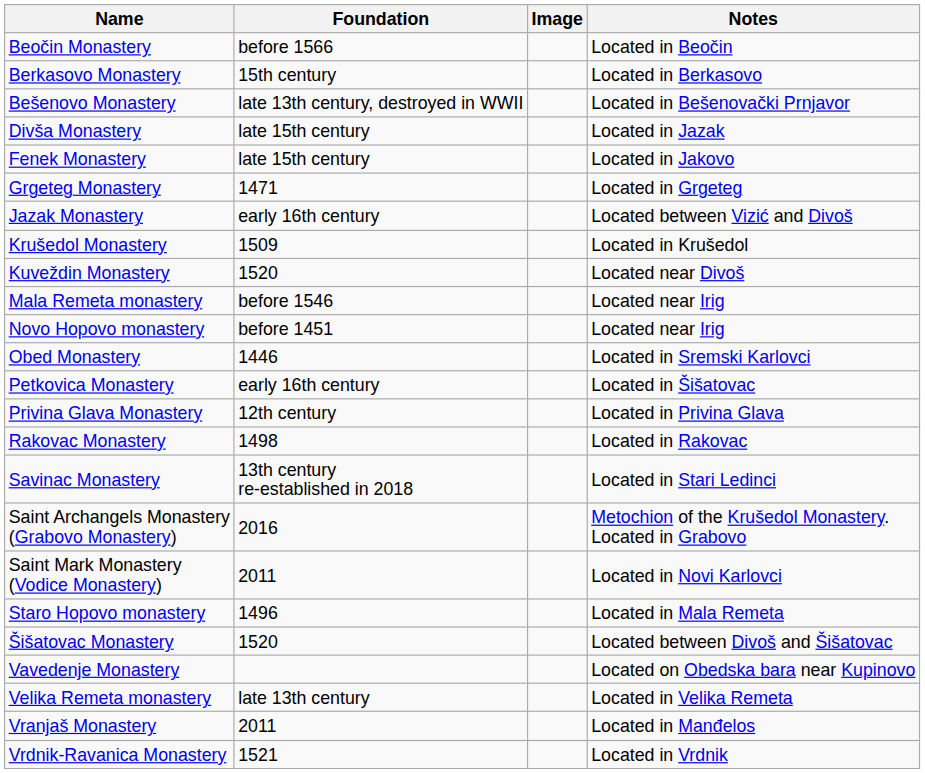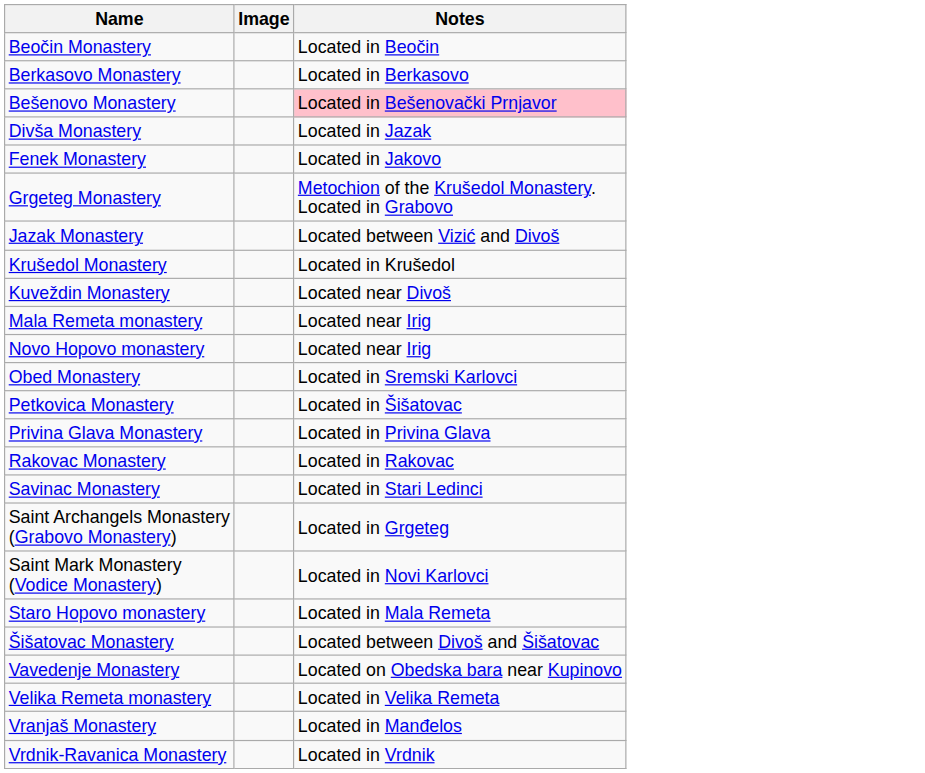 <table class="wikitable" style="font-size:95%;">
 <tr>
 <th>Name</th>
-<th>Foundation</th>
 <th>Image</th>
 <th>Notes</th>
 </tr>
 <tr>
 <td><a href='#'>Beočin Monastery</a></td>
-<td>before 1566</td>
 <td></td>
 <td>Located in <a href='#'>Beočin</a></td>
 </tr>
 <tr>
 <td><a href='#'>Berkasovo Monastery</a><br></td>
-<td>15th century</td>
 <td></td>
 <td>Located in <a href='#'>Berkasovo</a></td>
 </tr>
 <tr>
 <td><a href='#'>Bešenovo Monastery</a></td>
-<td>late 13th century, destroyed in WWII</td>
 <td></td>
-<td>Located in <a href='#'>Bešenovački Prnjavor</a></td>
+<td style="background: pink;">Located in <a href='#'>Bešenovački Prnjavor</a></td>
 </tr>
 <tr>
 <td><a href='#'>Divša Monastery</a></td>
-<td>late 15th century</td>
 <td></td>
 <td>Located in <a href='#'>Jazak</a></td>
 </tr>
 <tr>
 <td><a href='#'>Fenek Monastery</a><br></td>
-<td>late 15th century</td>
 <td></td>
 <td>Located in <a href='#'>Jakovo</a></td>
 </tr>
 <tr>
 <td><a href='#'>Grgeteg Monastery</a></td>
-<td>1471</td>
 <td></td>
-<td>Located in <a href='#'>Grgeteg</a></td>
+<td><a href='#'>Metochion</a> of the <a href='#'>Krušedol Monastery</a>.<br>Located in <a href='#'>Grabovo</a></td>
 </tr>
 <tr>
 <td><a href='#'>Jazak Monastery</a></td>
-<td>early 16th century</td>
 <td></td>
 <td>Located between <a href='#'>Vizić</a> and <a href='#'>Divoš</a></td>
 </tr>
 <tr>
 <td><a href='#'>Krušedol Monastery</a></td>
-<td>1509</td>
 <td></td>
 <td>Located in Krušedol</td>
 </tr>
 <tr>
 <td><a href='#'>Kuveždin Monastery</a></td>
-<td>1520</td>
 <td></td>
 <td>Located near <a href='#'>Divoš</a></td>
 </tr>
 <tr>
 <td><a href='#'>Mala Remeta monastery</a></td>
-<td>before 1546</td>
 <td></td>
 <td>Located near <a href='#'>Irig</a></td>
 </tr>
 <tr>
 <td><a href='#'>Novo Hopovo monastery</a></td>
-<td>before 1451</td>
 <td></td>
 <td>Located near <a href='#'>Irig</a></td>
 </tr>
 <tr>
 <td><a href='#'>Obed Monastery</a><br></td>
-<td>1446</td>
 <td></td>
 <td>Located in <a href='#'>Sremski Karlovci</a></td>
 </tr>
 <tr>
 <td><a href='#'>Petkovica Monastery</a></td>
-<td>early 16th century</td>
 <td></td>
 <td>Located in <a href='#'>Šišatovac</a></td>
 </tr>
 <tr>
 <td><a href='#'>Privina Glava Monastery</a></td>
-<td>12th century</td>
 <td></td>
 <td>Located in <a href='#'>Privina Glava</a></td>
 </tr>
 <tr>
 <td><a href='#'>Rakovac Monastery</a></td>
-<td>1498</td>
 <td></td>
 <td>Located in <a href='#'>Rakovac</a></td>
 </tr>
 <tr>
 <td><a href='#'>Savinac Monastery</a></td>
-<td>13th century<br>re-established in 2018</td>
 <td></td>
 <td>Located in <a href='#'>Stari Ledinci</a></td>
 </tr>
 <tr>
 <td>Saint Archangels Monastery<br>(<a href='#'>Grabovo Monastery</a>)</td>
-<td>2016</td>
 <td></td>
-<td><a href='#'>Metochion</a> of the <a href='#'>Krušedol Monastery</a>.<br>Located in <a href='#'>Grabovo</a></td>
+<td>Located in <a href='#'>Grgeteg</a></td>
 </tr>
 <tr>
 <td>Saint Mark Monastery<br>(<a href='#'>Vodice Monastery</a>)</td>
-<td>2011</td>
 <td></td>
 <td>Located in <a href='#'>Novi Karlovci</a></td>
 </tr>
 <tr>
 <td><a href='#'>Staro Hopovo monastery</a></td>
-<td>1496</td>
 <td></td>
 <td>Located in <a href='#'>Mala Remeta</a></td>
 </tr>
 <tr>
 <td><a href='#'>Šišatovac Monastery</a></td>
-<td>1520</td>
 <td></td>
 <td>Located between <a href='#'>Divoš</a> and <a href='#'>Šišatovac</a></td>
 </tr>
 <tr>
 <td><a href='#'>Vavedenje Monastery</a></td>
 <td></td>
-<td></td>
 <td>Located on <a href='#'>Obedska bara</a> near <a href='#'>Kupinovo</a></td>
 </tr>
 <tr>
 <td><a href='#'>Velika Remeta monastery</a></td>
-<td>late 13th century</td>
 <td></td>
 <td>Located in <a href='#'>Velika Remeta</a></td>
 </tr>
 <tr>
 <td><a href='#'>Vranjaš Monastery</a></td>
-<td>2011</td>
 <td></td>
 <td>Located in <a href='#'>Manđelos</a></td>
 </tr>
 <tr>
 <td><a href='#'>Vrdnik-Ravanica Monastery</a></td>
-<td>1521</td>
 <td></td>
 <td>Located in <a href='#'>Vrdnik</a></td>
 </tr>
 </table>
